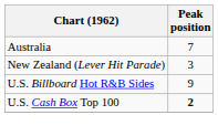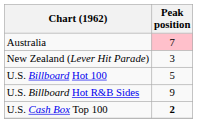 <table class="wikitable sortable">
 <tr>
 <th>Chart (1962)</th>
 <th>Peak<br>position</th>
 </tr>
 <tr>
 <td>Australia</td>
-<td style="text-align:center;">7</td>
+<td style="background: pink; text-align:center;">7</td>
 </tr>
 <tr>
 <td>New Zealand (<em>Lever Hit Parade</em>)</td>
 <td style="text-align:center;">3</td>
+</tr>
+<tr>
+<td>U.S. <em><a href='#'>Billboard</a></em> <a href='#'>Hot 100</a></td>
+<td style="text-align:center;">5</td>
 </tr>
 <tr>
 <td>U.S. <em>Billboard</em> <a href='#'>Hot R&B Sides</a></td>
 <td style="text-align:center;">9</td>
 </tr>
 <tr>
 <td>U.S. <a href='#'><em>Cash Box</em></a> Top 100</td>
 <td align="center"><strong>2</strong></td>
 </tr>
 <tr>
 </tr>
 </table>
